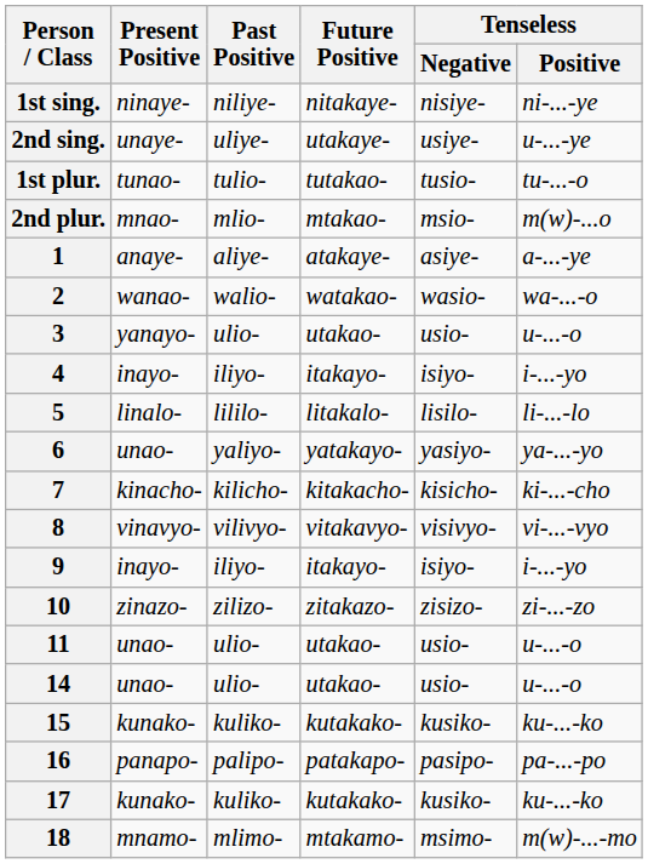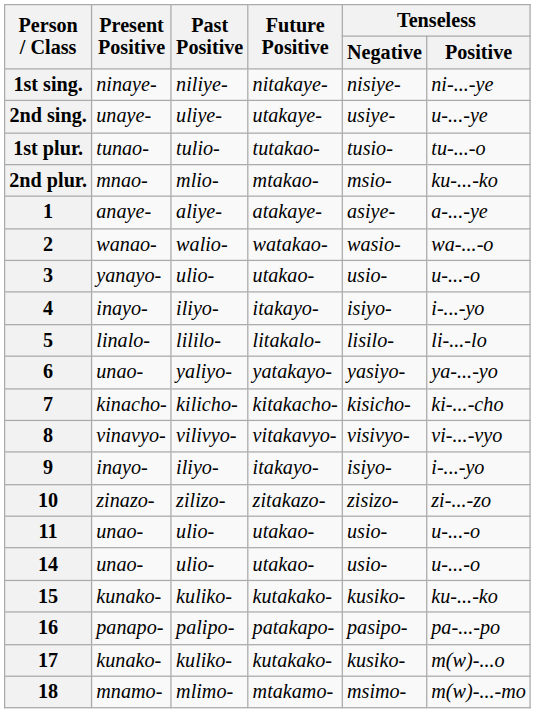 <table class="wikitable">
 <tr>
 <th rowspan=2>Person<br>/ Class</th>
 <th rowspan=2>Present<br>Positive</th>
 <th rowspan=2>Past<br>Positive</th>
 <th rowspan=2>Future<br>Positive</th>
 <th colspan=2>Tenseless</th>
 </tr>
 <tr>
 <th>Negative</th>
 <th>Positive</th>
 </tr>
 <tr>
 <th>1st sing.</th>
 <td><em>ninaye-</em></td>
 <td><em>niliye-</em></td>
 <td><em>nitakaye-</em></td>
 <td><em>nisiye-</em></td>
 <td><em>ni-...-ye</em></td>
 </tr>
 <tr>
 <th>2nd sing.</th>
 <td><em>unaye-</em></td>
 <td><em>uliye-</em></td>
 <td><em>utakaye-</em></td>
 <td><em>usiye-</em></td>
 <td><em>u-...-ye</em></td>
 </tr>
 <tr>
 <th>1st plur.</th>
 <td><em>tunao-</em></td>
 <td><em>tulio-</em></td>
 <td><em>tutakao-</em></td>
 <td><em>tusio-</em></td>
 <td><em>tu-...-o</em></td>
 </tr>
 <tr>
 <th>2nd plur.</th>
 <td><em>mnao-</em></td>
 <td><em>mlio-</em></td>
 <td><em>mtakao-</em></td>
 <td><em>msio-</em></td>
-<td><em>m(w)-...o</em></td>
+<td><em>ku-...-ko</em></td>
 </tr>
 <tr>
 <th>1</th>
 <td><em>anaye-</em></td>
 <td><em>aliye-</em></td>
 <td><em>atakaye-</em></td>
 <td><em>asiye-</em></td>
 <td><em>a-...-ye</em></td>
 </tr>
 <tr>
 <th>2</th>
 <td><em>wanao-</em></td>
 <td><em>walio-</em></td>
 <td><em>watakao-</em></td>
 <td><em>wasio-</em></td>
 <td><em>wa-...-o</em></td>
 </tr>
 <tr>
 <th>3</th>
 <td><em>yanayo-</em></td>
 <td><em>ulio-</em></td>
 <td><em>utakao-</em></td>
 <td><em>usio-</em></td>
 <td><em>u-...-o</em></td>
 </tr>
 <tr>
 <th>4</th>
 <td><em>inayo-</em></td>
 <td><em>iliyo-</em></td>
 <td><em>itakayo-</em></td>
 <td><em>isiyo-</em></td>
 <td><em>i-...-yo</em></td>
 </tr>
 <tr>
 <th>5</th>
 <td><em>linalo-</em></td>
 <td><em>lililo-</em></td>
 <td><em>litakalo-</em></td>
 <td><em>lisilo-</em></td>
 <td><em>li-...-lo</em></td>
 </tr>
 <tr>
 <th>6</th>
 <td><em>unao-</em></td>
 <td><em>yaliyo-</em></td>
 <td><em>yatakayo-</em></td>
 <td><em>yasiyo-</em></td>
 <td><em>ya-...-yo</em></td>
 </tr>
 <tr>
 <th>7</th>
 <td><em>kinacho-</em></td>
 <td><em>kilicho-</em></td>
 <td><em>kitakacho-</em></td>
 <td><em>kisicho-</em></td>
 <td><em>ki-...-cho</em></td>
 </tr>
 <tr>
 <th>8</th>
 <td><em>vinavyo-</em></td>
 <td><em>vilivyo-</em></td>
 <td><em>vitakavyo-</em></td>
 <td><em>visivyo-</em></td>
 <td><em>vi-...-vyo</em></td>
 </tr>
 <tr>
 <th>9</th>
 <td><em>inayo-</em></td>
 <td><em>iliyo-</em></td>
 <td><em>itakayo-</em></td>
 <td><em>isiyo-</em></td>
 <td><em>i-...-yo</em></td>
 </tr>
 <tr>
 <th>10</th>
 <td><em>zinazo-</em></td>
 <td><em>zilizo-</em></td>
 <td><em>zitakazo-</em></td>
 <td><em>zisizo-</em></td>
 <td><em>zi-...-zo</em></td>
 </tr>
 <tr>
 <th>11</th>
 <td><em>unao-</em></td>
 <td><em>ulio-</em></td>
 <td><em>utakao-</em></td>
 <td><em>usio-</em></td>
 <td><em>u-...-o</em></td>
 </tr>
 <tr>
 <th>14</th>
 <td><em>unao-</em></td>
 <td><em>ulio-</em></td>
 <td><em>utakao-</em></td>
 <td><em>usio-</em></td>
 <td><em>u-...-o</em></td>
 </tr>
 <tr>
 <th>15</th>
 <td><em>kunako-</em></td>
 <td><em>kuliko-</em></td>
 <td><em>kutakako-</em></td>
 <td><em>kusiko-</em></td>
 <td><em>ku-...-ko</em></td>
 </tr>
 <tr>
 <th>16</th>
 <td><em>panapo-</em></td>
 <td><em>palipo-</em></td>
 <td><em>patakapo-</em></td>
 <td><em>pasipo-</em></td>
 <td><em>pa-...-po</em></td>
 </tr>
 <tr>
 <th>17</th>
 <td><em>kunako-</em></td>
 <td><em>kuliko-</em></td>
 <td><em>kutakako-</em></td>
 <td><em>kusiko-</em></td>
-<td><em>ku-...-ko</em></td>
+<td><em>m(w)-...o</em></td>
 </tr>
 <tr>
 <th>18</th>
 <td><em>mnamo-</em></td>
 <td><em>mlimo-</em></td>
 <td><em>mtakamo-</em></td>
 <td><em>msimo-</em></td>
 <td><em>m(w)-...-mo</em></td>
 </tr>
 </table>
